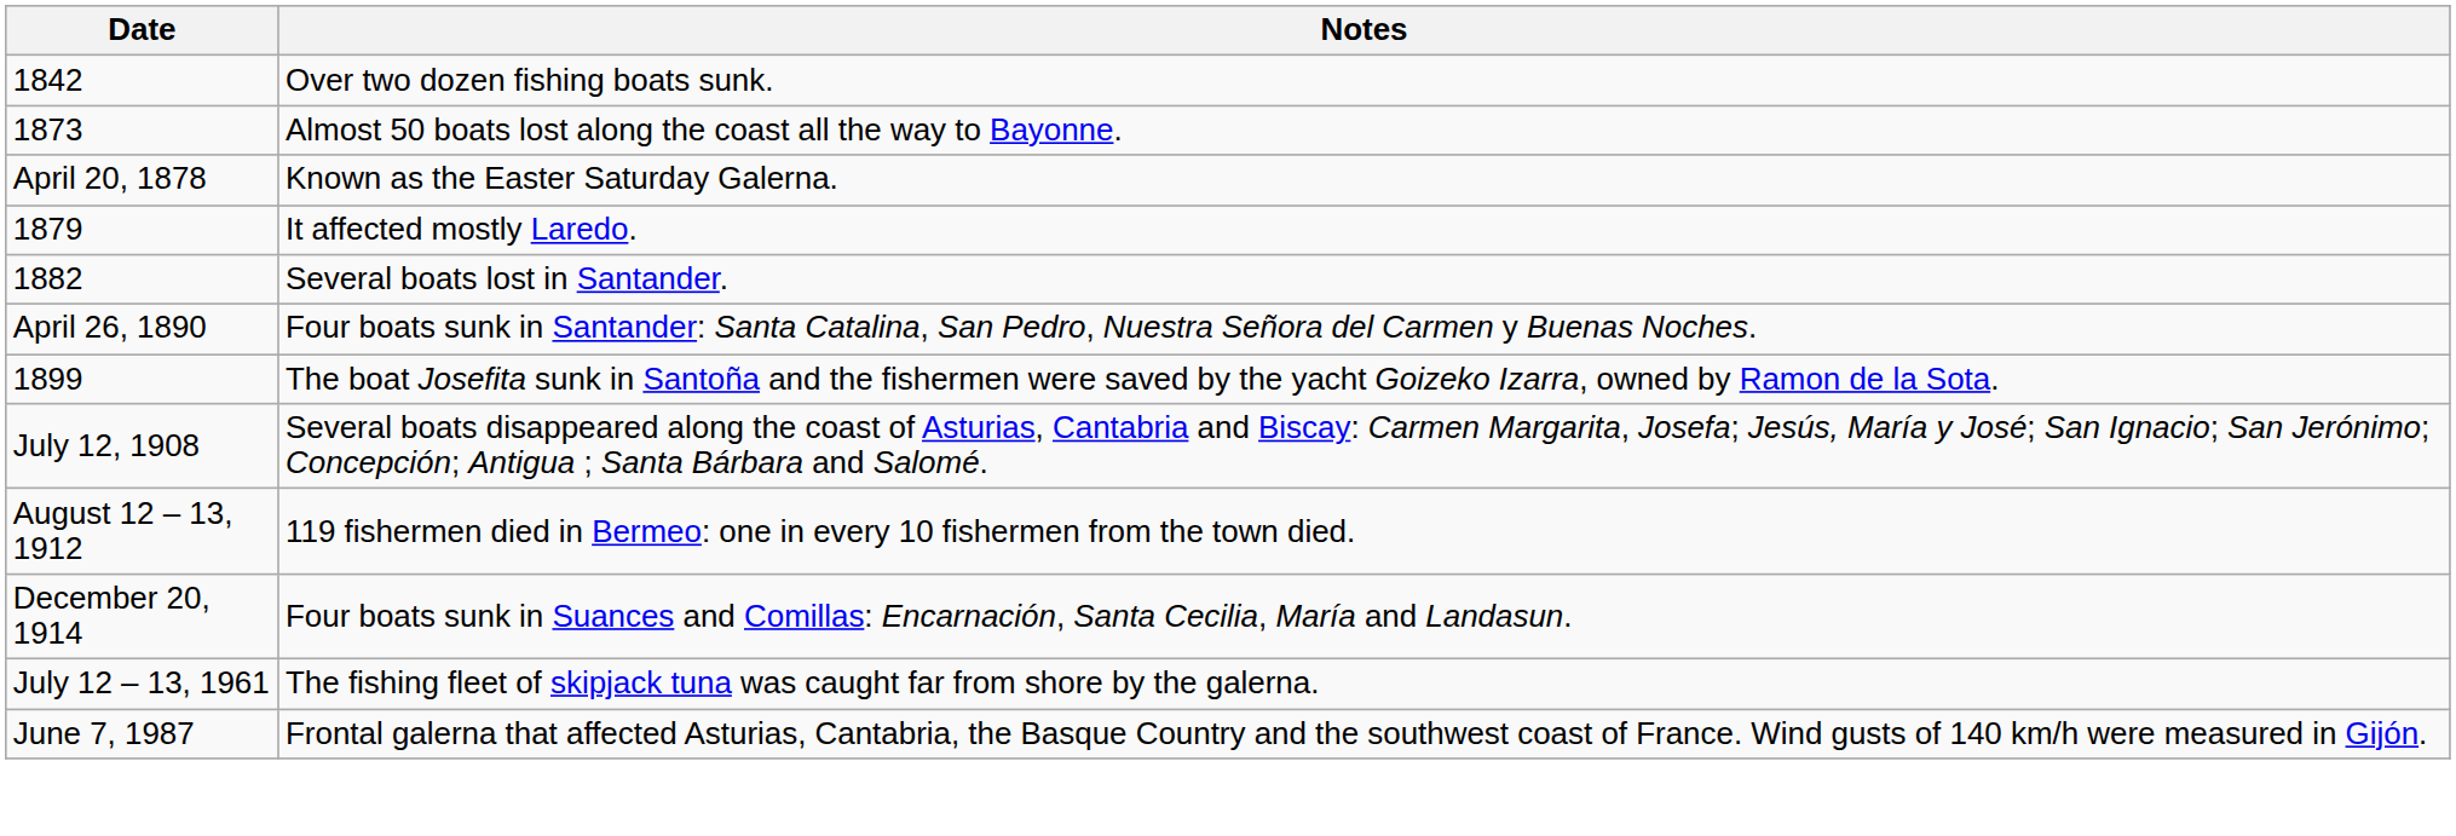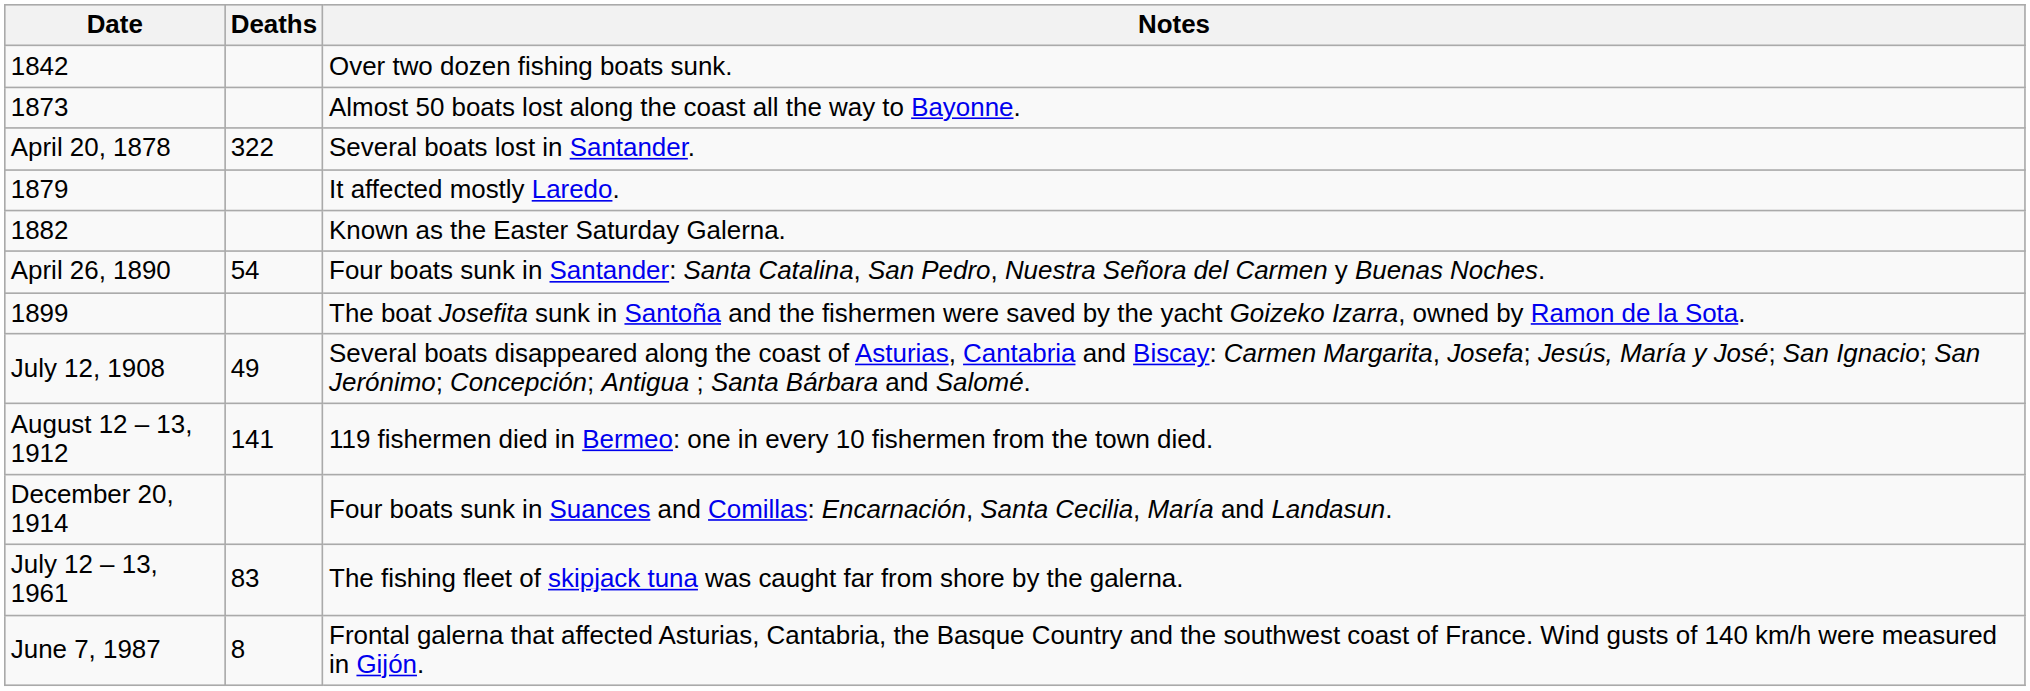 <table class="wikitable">
 <tr>
 <th>Date</th>
+<th>Deaths</th>
 <th>Notes</th>
 </tr>
 <tr>
 <td>1842</td>
+<td></td>
 <td>Over two dozen fishing boats sunk.</td>
 </tr>
 <tr>
 <td>1873</td>
+<td></td>
 <td>Almost 50 boats lost along the coast all the way to <a href='#'>Bayonne</a>.</td>
 </tr>
 <tr>
 <td>April 20, 1878</td>
-<td>Known as the Easter Saturday Galerna.</td>
+<td>322</td>
+<td>Several boats lost in <a href='#'>Santander</a>.</td>
 </tr>
 <tr>
 <td>1879</td>
+<td></td>
 <td>It affected mostly <a href='#'>Laredo</a>.</td>
 </tr>
 <tr>
 <td>1882</td>
-<td>Several boats lost in <a href='#'>Santander</a>.</td>
+<td></td>
+<td>Known as the Easter Saturday Galerna.</td>
 </tr>
 <tr>
 <td>April 26, 1890</td>
+<td>54</td>
 <td>Four boats sunk in <a href='#'>Santander</a>: <em>Santa Catalina</em>, <em>San Pedro</em>, <em>Nuestra Señora del Carmen</em> y <em>Buenas Noches</em>.</td>
 </tr>
 <tr>
 <td>1899</td>
+<td></td>
 <td>The boat <em>Josefita</em> sunk in <a href='#'>Santoña</a> and the fishermen were saved by the yacht <em>Goizeko Izarra</em>, owned by <a href='#'>Ramon de la Sota</a>.</td>
 </tr>
 <tr>
 <td>July 12, 1908</td>
+<td>49</td>
 <td>Several boats disappeared along the coast of <a href='#'>Asturias</a>, <a href='#'>Cantabria</a> and <a href='#'>Biscay</a>:  <em>Carmen Margarita</em>, <em>Josefa</em>; <em>Jesús, María y José</em>; <em>San Ignacio</em>; <em>San Jerónimo</em>; <em>Concepción</em>; <em>Antigua</em> ; <em>Santa Bárbara</em> and <em>Salomé</em>.</td>
 </tr>
 <tr>
 <td>August 12 – 13, 1912</td>
+<td>141</td>
 <td>119 fishermen died in <a href='#'>Bermeo</a>: one in every 10 fishermen from the town died.</td>
 </tr>
 <tr>
 <td>December 20, 1914</td>
+<td></td>
 <td>Four boats sunk in <a href='#'>Suances</a> and <a href='#'>Comillas</a>: <em>Encarnación</em>, <em>Santa Cecilia</em>, <em>María</em> and <em>Landasun</em>.</td>
 </tr>
 <tr>
 <td>July 12 – 13, 1961</td>
+<td>83</td>
 <td>The fishing fleet of <a href='#'>skipjack tuna</a> was caught far from shore by the galerna.</td>
 </tr>
 <tr>
 <td>June 7, 1987</td>
+<td>8</td>
 <td>Frontal galerna that affected Asturias, Cantabria, the Basque Country and the southwest coast of France. Wind gusts of 140 km/h were measured in <a href='#'>Gijón</a>.</td>
 </tr>
 </table>
